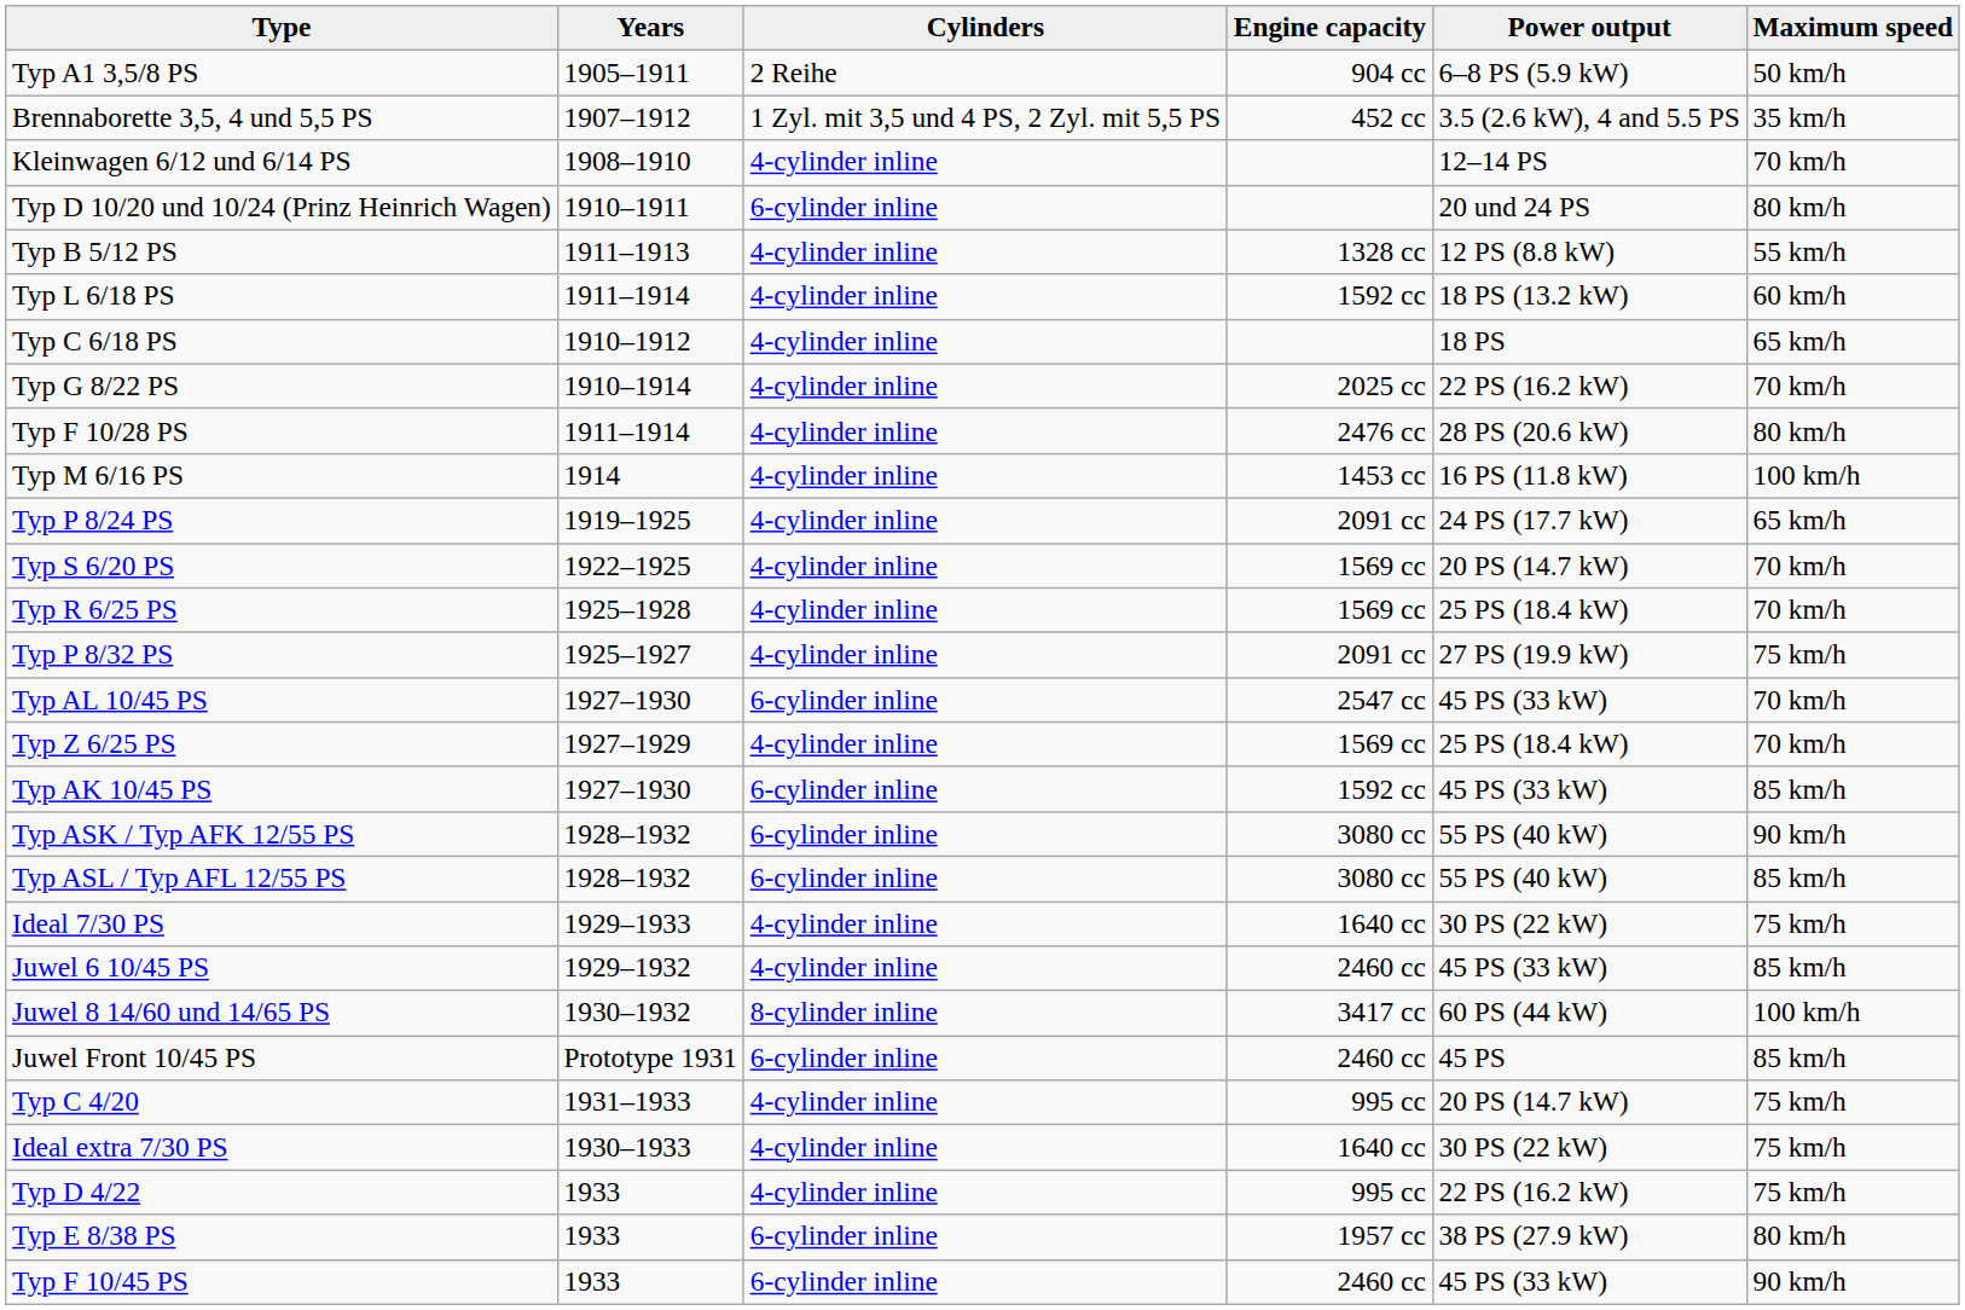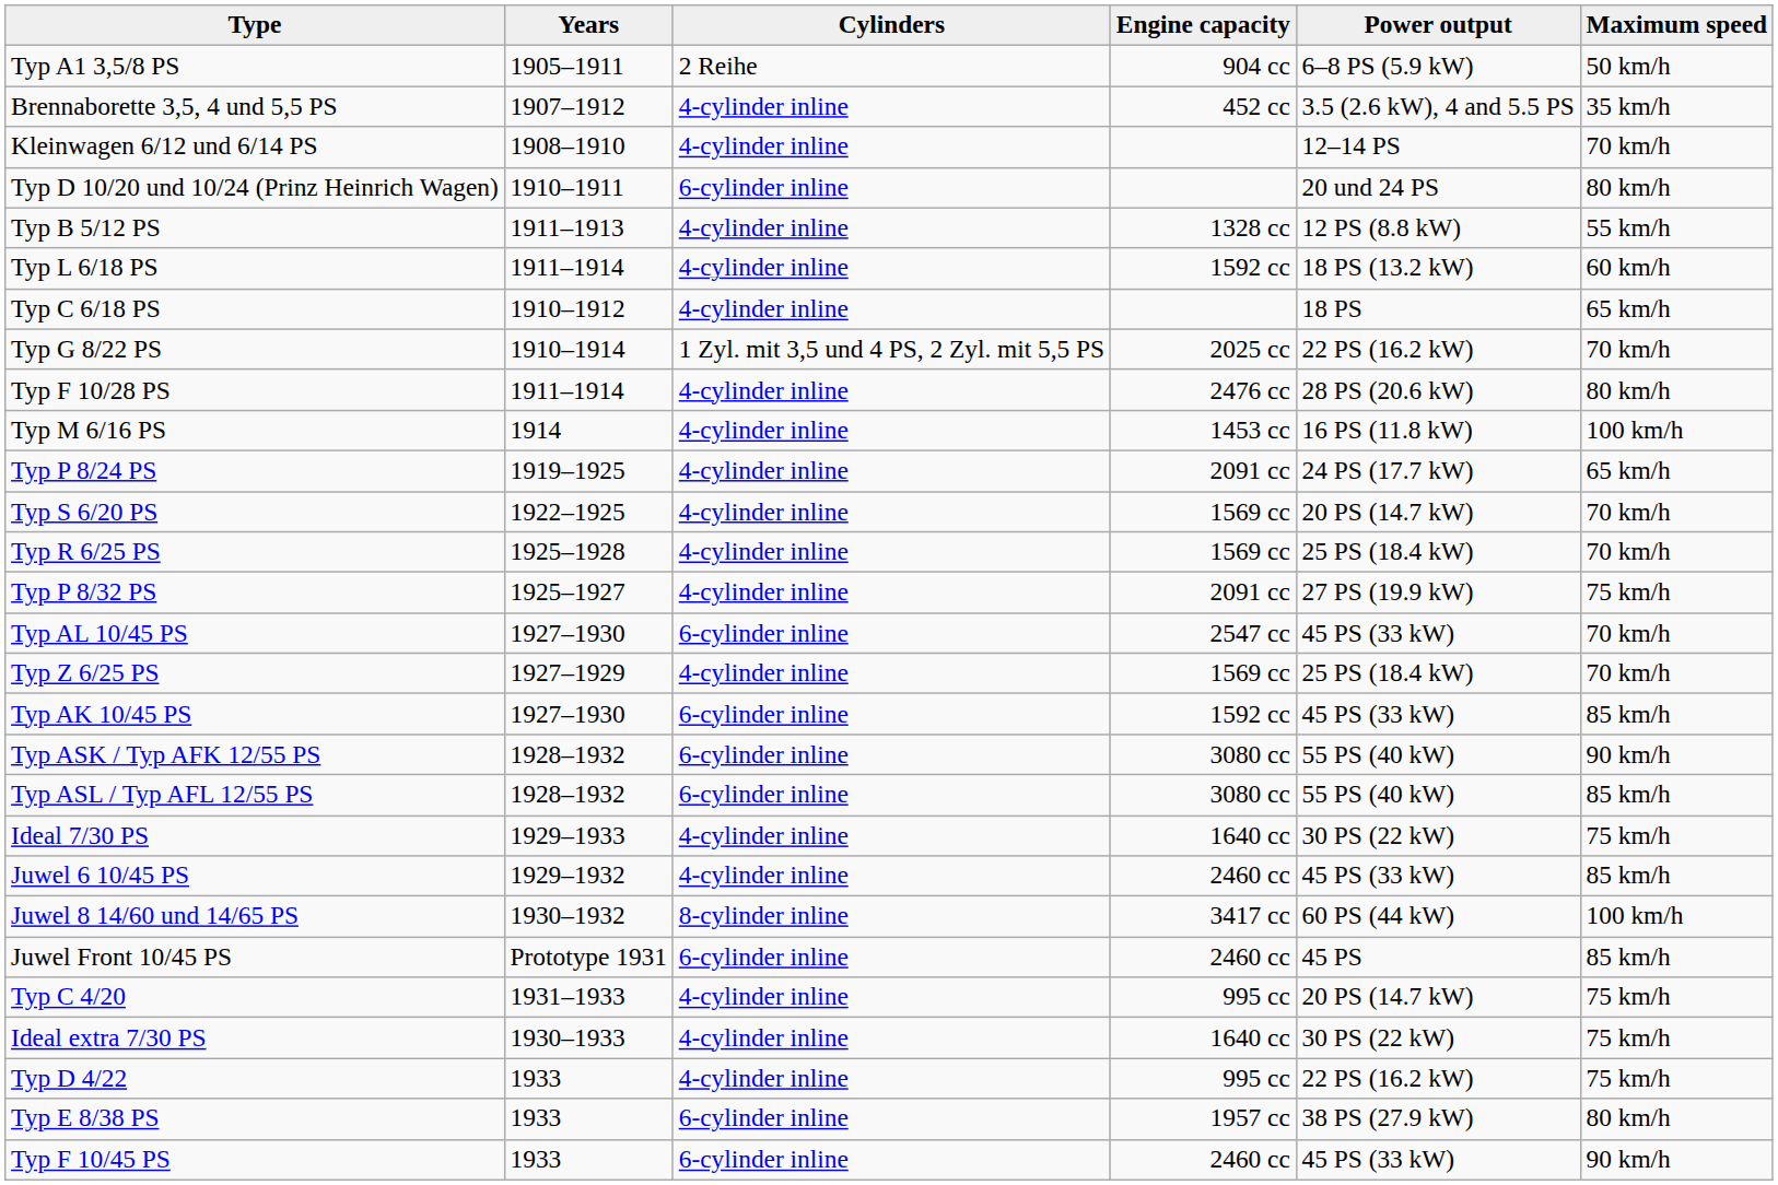 <table class="wikitable">
 <tr>
 <th style="background:#efefef;">Type</th>
 <th style="background:#efefef;">Years</th>
 <th style="background:#efefef;">Cylinders</th>
 <th style="background:#efefef;">Engine capacity</th>
 <th style="background:#efefef;">Power output</th>
 <th style="background:#efefef;">Maximum speed</th>
 </tr>
 <tr>
 <td>Typ A1 3,5/8 PS</td>
 <td>1905–1911</td>
 <td>2 Reihe</td>
 <td style="text-align:right">904 cc</td>
 <td>6–8 PS (5.9 kW)</td>
 <td>50 km/h</td>
 </tr>
 <tr>
 <td>Brennaborette 3,5, 4 und 5,5 PS</td>
 <td>1907–1912</td>
-<td>1 Zyl. mit 3,5 und 4 PS, 2 Zyl. mit 5,5 PS</td>
+<td><a href='#'>4-cylinder inline</a></td>
 <td style="text-align:right">452 cc</td>
 <td>3.5 (2.6 kW), 4 and 5.5 PS</td>
 <td>35 km/h</td>
 </tr>
 <tr>
 <td>Kleinwagen 6/12 und 6/14 PS</td>
 <td>1908–1910</td>
 <td><a href='#'>4-cylinder inline</a></td>
 <td></td>
 <td>12–14 PS</td>
 <td>70 km/h</td>
 </tr>
 <tr>
 <td>Typ D 10/20 und 10/24 (Prinz Heinrich Wagen)</td>
 <td>1910–1911</td>
 <td><a href='#'>6-cylinder inline</a></td>
 <td></td>
 <td>20 und 24 PS</td>
 <td>80 km/h</td>
 </tr>
 <tr>
 <td>Typ B 5/12 PS</td>
 <td>1911–1913</td>
 <td><a href='#'>4-cylinder inline</a></td>
 <td style="text-align:right">1328 cc</td>
 <td>12 PS (8.8 kW)</td>
 <td>55 km/h</td>
 </tr>
 <tr>
 <td>Typ L 6/18 PS</td>
 <td>1911–1914</td>
 <td><a href='#'>4-cylinder inline</a></td>
 <td style="text-align:right">1592 cc</td>
 <td>18 PS (13.2 kW)</td>
 <td>60 km/h</td>
 </tr>
 <tr>
 <td>Typ C 6/18 PS</td>
 <td>1910–1912</td>
 <td><a href='#'>4-cylinder inline</a></td>
 <td></td>
 <td>18 PS</td>
 <td>65 km/h</td>
 </tr>
 <tr>
 <td>Typ G 8/22 PS</td>
 <td>1910–1914</td>
-<td><a href='#'>4-cylinder inline</a></td>
+<td>1 Zyl. mit 3,5 und 4 PS, 2 Zyl. mit 5,5 PS</td>
 <td style="text-align:right">2025 cc</td>
 <td>22 PS (16.2 kW)</td>
 <td>70 km/h</td>
 </tr>
 <tr>
 <td>Typ F 10/28 PS</td>
 <td>1911–1914</td>
 <td><a href='#'>4-cylinder inline</a></td>
 <td style="text-align:right">2476 cc</td>
 <td>28 PS (20.6 kW)</td>
 <td>80 km/h</td>
 </tr>
 <tr>
 <td>Typ M 6/16 PS</td>
 <td>1914</td>
 <td><a href='#'>4-cylinder inline</a></td>
 <td style="text-align:right">1453 cc</td>
 <td>16 PS (11.8 kW)</td>
 <td>100 km/h</td>
 </tr>
 <tr>
 <td><a href='#'>Typ P 8/24 PS</a></td>
 <td>1919–1925</td>
 <td><a href='#'>4-cylinder inline</a></td>
 <td style="text-align:right">2091 cc</td>
 <td>24 PS (17.7 kW)</td>
 <td>65 km/h</td>
 </tr>
 <tr>
 <td><a href='#'>Typ S 6/20 PS</a></td>
 <td>1922–1925</td>
 <td><a href='#'>4-cylinder inline</a></td>
 <td style="text-align:right">1569 cc</td>
 <td>20 PS (14.7 kW)</td>
 <td>70 km/h</td>
 </tr>
 <tr>
 <td><a href='#'>Typ R 6/25 PS</a></td>
 <td>1925–1928</td>
 <td><a href='#'>4-cylinder inline</a></td>
 <td style="text-align:right">1569 cc</td>
 <td>25 PS (18.4 kW)</td>
 <td>70 km/h</td>
 </tr>
 <tr>
 <td><a href='#'>Typ P 8/32 PS</a></td>
 <td>1925–1927</td>
 <td><a href='#'>4-cylinder inline</a></td>
 <td style="text-align:right">2091 cc</td>
 <td>27 PS (19.9 kW)</td>
 <td>75 km/h</td>
 </tr>
 <tr>
 <td><a href='#'>Typ AL 10/45 PS</a></td>
 <td>1927–1930</td>
 <td><a href='#'>6-cylinder inline</a></td>
 <td style="text-align:right">2547 cc</td>
 <td>45 PS (33 kW)</td>
 <td>70 km/h</td>
 </tr>
 <tr>
 <td><a href='#'>Typ Z 6/25 PS</a></td>
 <td>1927–1929</td>
 <td><a href='#'>4-cylinder inline</a></td>
 <td style="text-align:right">1569 cc</td>
 <td>25 PS (18.4 kW)</td>
 <td>70 km/h</td>
 </tr>
 <tr>
 <td><a href='#'>Typ AK 10/45 PS</a></td>
 <td>1927–1930</td>
 <td><a href='#'>6-cylinder inline</a></td>
 <td style="text-align:right">1592 cc</td>
 <td>45 PS (33 kW)</td>
 <td>85 km/h</td>
 </tr>
 <tr>
 <td><a href='#'>Typ ASK / Typ AFK 12/55 PS</a></td>
 <td>1928–1932</td>
 <td><a href='#'>6-cylinder inline</a></td>
 <td style="text-align:right">3080 cc</td>
 <td>55 PS (40 kW)</td>
 <td>90 km/h</td>
 </tr>
 <tr>
 <td><a href='#'>Typ ASL / Typ AFL 12/55 PS</a></td>
 <td>1928–1932</td>
 <td><a href='#'>6-cylinder inline</a></td>
 <td style="text-align:right">3080 cc</td>
 <td>55 PS (40 kW)</td>
 <td>85 km/h</td>
 </tr>
 <tr>
 <td><a href='#'>Ideal 7/30 PS</a></td>
 <td>1929–1933</td>
 <td><a href='#'>4-cylinder inline</a></td>
 <td style="text-align:right">1640 cc</td>
 <td>30 PS (22 kW)</td>
 <td>75 km/h</td>
 </tr>
 <tr>
 <td><a href='#'>Juwel 6 10/45 PS</a></td>
 <td>1929–1932</td>
 <td><a href='#'>4-cylinder inline</a></td>
 <td style="text-align:right">2460 cc</td>
 <td>45 PS (33 kW)</td>
 <td>85 km/h</td>
 </tr>
 <tr>
 <td><a href='#'>Juwel 8 14/60 und 14/65 PS</a></td>
 <td>1930–1932</td>
 <td><a href='#'>8-cylinder inline</a></td>
 <td style="text-align:right">3417 cc</td>
 <td>60 PS (44 kW)</td>
 <td>100 km/h</td>
 </tr>
 <tr>
 <td>Juwel Front 10/45 PS</td>
 <td>Prototype 1931</td>
 <td><a href='#'>6-cylinder inline</a></td>
 <td style="text-align:right">2460 cc</td>
 <td>45 PS</td>
 <td>85 km/h</td>
 </tr>
 <tr>
 <td><a href='#'>Typ C 4/20</a></td>
 <td>1931–1933</td>
 <td><a href='#'>4-cylinder inline</a></td>
 <td style="text-align:right">995 cc</td>
 <td>20 PS (14.7 kW)</td>
 <td>75 km/h</td>
 </tr>
 <tr>
 <td><a href='#'>Ideal extra 7/30 PS</a></td>
 <td>1930–1933</td>
 <td><a href='#'>4-cylinder inline</a></td>
 <td style="text-align:right">1640 cc</td>
 <td>30 PS (22 kW)</td>
 <td>75 km/h</td>
 </tr>
 <tr>
 <td><a href='#'>Typ D 4/22</a></td>
 <td>1933</td>
 <td><a href='#'>4-cylinder inline</a></td>
 <td style="text-align:right">995 cc</td>
 <td>22 PS (16.2 kW)</td>
 <td>75 km/h</td>
 </tr>
 <tr>
 <td><a href='#'>Typ E 8/38 PS</a></td>
 <td>1933</td>
 <td><a href='#'>6-cylinder inline</a></td>
 <td style="text-align:right">1957 cc</td>
 <td>38 PS (27.9 kW)</td>
 <td>80 km/h</td>
 </tr>
 <tr>
 <td><a href='#'>Typ F 10/45 PS</a></td>
 <td>1933</td>
 <td><a href='#'>6-cylinder inline</a></td>
 <td style="text-align:right">2460 cc</td>
 <td>45 PS (33 kW)</td>
 <td>90 km/h</td>
 </tr>
 </table>
